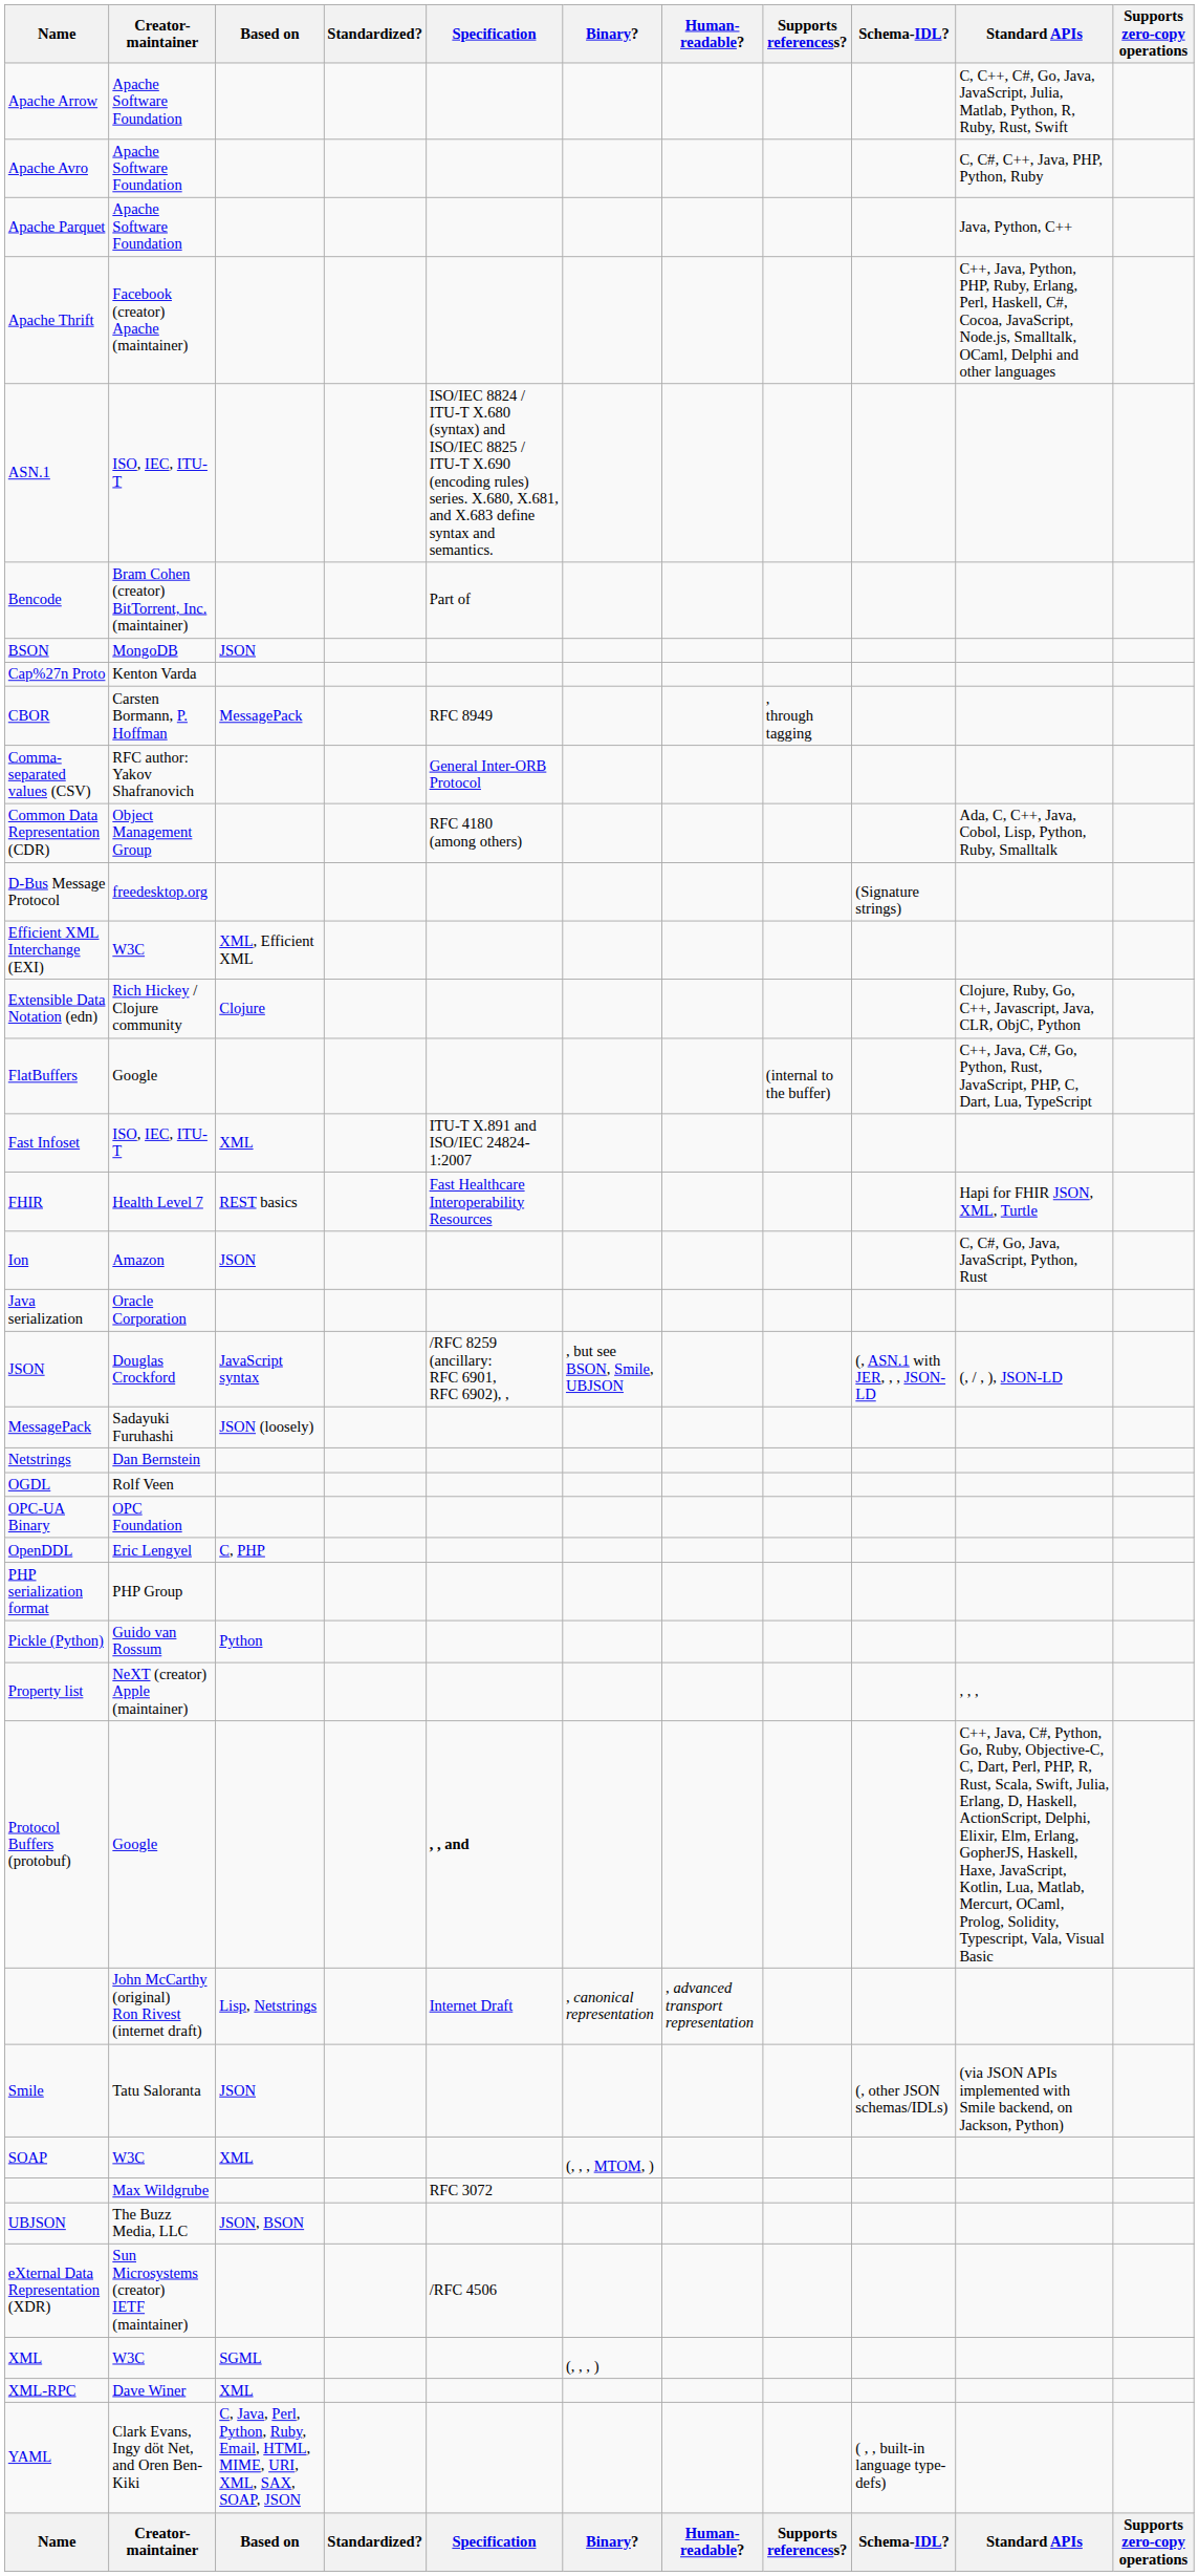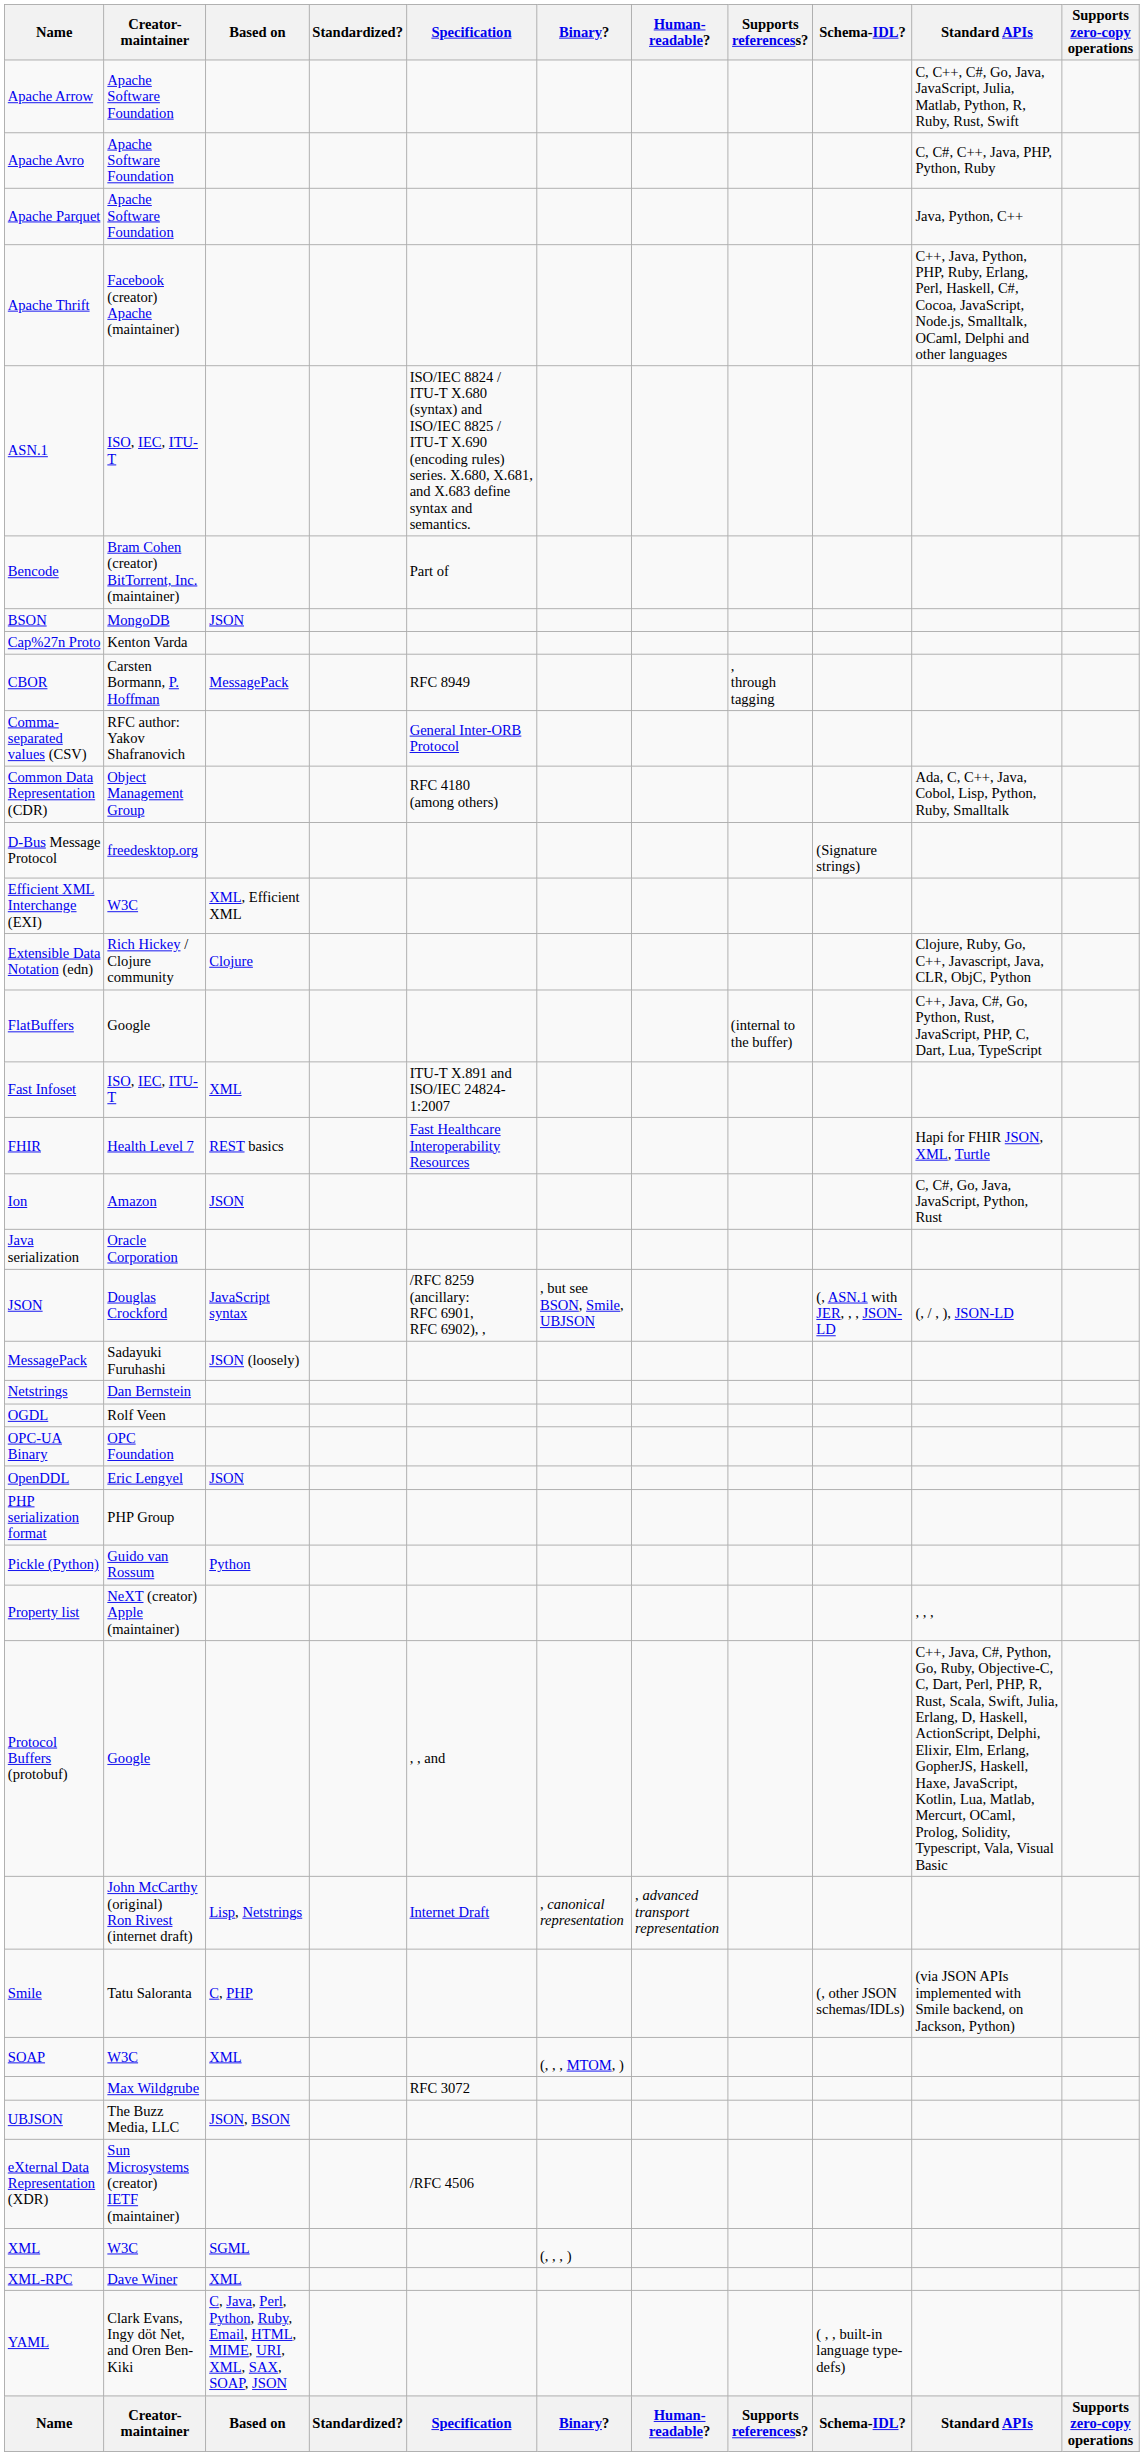 <table class="wikitable sortable sort-under mw-collapsible sticky-table-head sticky-table-col1">
 <tr>
 <th>Name</th>
 <th>Creator-maintainer</th>
 <th>Based on</th>
 <th>Standardized?</th>
 <th><a href='#'>Specification</a></th>
 <th><a href='#'>Binary</a>?</th>
 <th><a href='#'>Human-readable</a>?</th>
 <th>Supports <a href='#'>references</a>s?</th>
 <th>Schema-<a href='#'>IDL</a>?</th>
 <th>Standard <a href='#'>APIs</a></th>
 <th>Supports <a href='#'>zero-copy</a> operations</th>
 </tr>
 <tr>
 <td><a href='#'>Apache Arrow</a></td>
 <td><a href='#'>Apache Software Foundation</a></td>
 <td></td>
 <td></td>
 <td></td>
 <td></td>
 <td></td>
 <td></td>
 <td></td>
 <td>C, C++, C#, Go, Java, JavaScript, Julia, Matlab, Python, R, Ruby,  Rust, Swift</td>
 <td></td>
 </tr>
 <tr>
 <td><a href='#'>Apache Avro</a></td>
 <td><a href='#'>Apache Software Foundation</a></td>
 <td></td>
 <td></td>
 <td></td>
 <td></td>
 <td></td>
 <td></td>
 <td></td>
 <td>C, C#, C++, Java, PHP, Python, Ruby</td>
 <td></td>
 </tr>
 <tr>
 <td><a href='#'>Apache Parquet</a></td>
 <td><a href='#'>Apache Software Foundation</a></td>
 <td></td>
 <td></td>
 <td></td>
 <td></td>
 <td></td>
 <td></td>
 <td></td>
 <td>Java, Python, C++</td>
 <td></td>
 </tr>
 <tr>
 <td><a href='#'>Apache Thrift</a></td>
 <td><a href='#'>Facebook</a> (creator)<br><a href='#'>Apache</a> (maintainer)</td>
 <td></td>
 <td></td>
 <td></td>
 <td></td>
 <td></td>
 <td></td>
 <td></td>
 <td>C++, Java, Python, PHP, Ruby, Erlang, Perl, Haskell, C#, Cocoa, JavaScript, Node.js, Smalltalk, OCaml, Delphi and other languages</td>
 <td></td>
 </tr>
 <tr>
 <td><a href='#'>ASN.1</a></td>
 <td><a href='#'>ISO</a>, <a href='#'>IEC</a>, <a href='#'>ITU-T</a></td>
 <td></td>
 <td></td>
 <td>ISO/IEC 8824 / ITU-T X.680 (syntax) and ISO/IEC 8825 / ITU-T X.690 (encoding rules) series. X.680, X.681, and X.683 define syntax and semantics.</td>
 <td></td>
 <td></td>
 <td></td>
 <td></td>
 <td></td>
 <td></td>
 </tr>
 <tr>
 <td><a href='#'>Bencode</a></td>
 <td><a href='#'>Bram Cohen</a> (creator)<br><a href='#'>BitTorrent, Inc.</a> (maintainer)</td>
 <td></td>
 <td></td>
 <td>Part of </td>
 <td></td>
 <td></td>
 <td></td>
 <td></td>
 <td></td>
 <td></td>
 </tr>
 <tr>
 <td><a href='#'>BSON</a></td>
 <td><a href='#'>MongoDB</a></td>
 <td><a href='#'>JSON</a></td>
 <td></td>
 <td></td>
 <td></td>
 <td></td>
 <td></td>
 <td></td>
 <td></td>
 <td></td>
 </tr>
 <tr>
 <td><a href='#'>Cap%27n Proto</a></td>
 <td>Kenton Varda</td>
 <td></td>
 <td></td>
 <td></td>
 <td></td>
 <td></td>
 <td></td>
 <td></td>
 <td></td>
 <td></td>
 </tr>
 <tr>
 <td><a href='#'>CBOR</a></td>
 <td>Carsten Bormann, <a href='#'>P. Hoffman</a></td>
 <td><a href='#'>MessagePack</a></td>
 <td></td>
 <td>RFC 8949</td>
 <td></td>
 <td></td>
 <td>, <br>through tagging</td>
 <td></td>
 <td></td>
 <td></td>
 </tr>
 <tr>
 <td><a href='#'>Comma-separated values</a> (CSV)</td>
 <td>RFC author:<br>Yakov Shafranovich</td>
 <td></td>
 <td></td>
 <td><a href='#'>General Inter-ORB Protocol</a></td>
 <td></td>
 <td></td>
 <td></td>
 <td></td>
 <td></td>
 <td></td>
 </tr>
 <tr>
 <td><a href='#'>Common Data Representation</a> (CDR)</td>
 <td><a href='#'>Object Management Group</a></td>
 <td></td>
 <td></td>
 <td>RFC 4180<br>(among others)</td>
 <td></td>
 <td></td>
 <td></td>
 <td></td>
 <td>Ada, C, C++, Java, Cobol, Lisp, Python, Ruby, Smalltalk</td>
 <td></td>
 </tr>
 <tr>
 <td><a href='#'>D-Bus</a> Message Protocol</td>
 <td><a href='#'>freedesktop.org</a></td>
 <td></td>
 <td></td>
 <td></td>
 <td></td>
 <td></td>
 <td></td>
 <td><br>(Signature strings)</td>
 <td></td>
 <td></td>
 </tr>
 <tr>
 <td><a href='#'>Efficient XML Interchange</a> (EXI)</td>
 <td><a href='#'>W3C</a></td>
 <td><a href='#'>XML</a>, Efficient XML</td>
 <td></td>
 <td></td>
 <td></td>
 <td></td>
 <td></td>
 <td></td>
 <td></td>
 <td></td>
 </tr>
 <tr>
 <td><a href='#'>Extensible Data Notation</a> (edn)</td>
 <td><a href='#'>Rich Hickey</a> / Clojure community</td>
 <td><a href='#'>Clojure</a></td>
 <td></td>
 <td></td>
 <td></td>
 <td></td>
 <td></td>
 <td></td>
 <td>Clojure, Ruby, Go, C++, Javascript, Java, CLR, ObjC, Python</td>
 <td></td>
 </tr>
 <tr>
 <td><a href='#'>FlatBuffers</a></td>
 <td>Google</td>
 <td></td>
 <td></td>
 <td></td>
 <td></td>
 <td></td>
 <td><br>(internal to the buffer)</td>
 <td></td>
 <td>C++, Java, C#, Go, Python, Rust, JavaScript, PHP, C, Dart, Lua, TypeScript</td>
 <td></td>
 </tr>
 <tr>
 <td><a href='#'>Fast Infoset</a></td>
 <td><a href='#'>ISO</a>, <a href='#'>IEC</a>, <a href='#'>ITU-T</a></td>
 <td><a href='#'>XML</a></td>
 <td></td>
 <td>ITU-T X.891 and ISO/IEC 24824-1:2007</td>
 <td></td>
 <td></td>
 <td></td>
 <td></td>
 <td></td>
 <td></td>
 </tr>
 <tr>
 <td><a href='#'>FHIR</a></td>
 <td><a href='#'>Health Level 7</a></td>
 <td><a href='#'>REST</a> basics</td>
 <td></td>
 <td><a href='#'>Fast Healthcare Interoperability Resources</a></td>
 <td></td>
 <td></td>
 <td></td>
 <td></td>
 <td>Hapi for FHIR <a href='#'>JSON</a>, <a href='#'>XML</a>, <a href='#'>Turtle</a></td>
 <td></td>
 </tr>
 <tr>
 <td><a href='#'>Ion</a></td>
 <td><a href='#'>Amazon</a></td>
 <td><a href='#'>JSON</a></td>
 <td></td>
 <td></td>
 <td></td>
 <td></td>
 <td></td>
 <td></td>
 <td>C, C#, Go, Java, JavaScript, Python, Rust</td>
 <td></td>
 </tr>
 <tr>
 <td><a href='#'>Java</a> serialization</td>
 <td><a href='#'>Oracle Corporation</a></td>
 <td></td>
 <td></td>
 <td></td>
 <td></td>
 <td></td>
 <td></td>
 <td></td>
 <td></td>
 <td></td>
 </tr>
 <tr>
 <td><a href='#'>JSON</a></td>
 <td><a href='#'>Douglas Crockford</a></td>
 <td><a href='#'>JavaScript syntax</a></td>
 <td></td>
 <td>/RFC 8259<br>(ancillary:<br>RFC 6901,<br>RFC 6902), , </td>
 <td>, but see <a href='#'>BSON</a>, <a href='#'>Smile</a>, <a href='#'>UBJSON</a></td>
 <td></td>
 <td></td>
 <td><br>(, <a href='#'>ASN.1</a> with <a href='#'>JER</a>,  , , <a href='#'>JSON-LD</a></td>
 <td><br>(,  / , ), <a href='#'>JSON-LD</a></td>
 <td></td>
 </tr>
 <tr>
 <td><a href='#'>MessagePack</a></td>
 <td>Sadayuki Furuhashi</td>
 <td><a href='#'>JSON</a> (loosely)</td>
 <td></td>
 <td></td>
 <td></td>
 <td></td>
 <td></td>
 <td></td>
 <td></td>
 <td></td>
 </tr>
 <tr>
 <td><a href='#'>Netstrings</a></td>
 <td><a href='#'>Dan Bernstein</a></td>
 <td></td>
 <td></td>
 <td></td>
 <td></td>
 <td></td>
 <td></td>
 <td></td>
 <td></td>
 <td></td>
 </tr>
 <tr>
 <td><a href='#'>OGDL</a></td>
 <td>Rolf Veen</td>
 <td></td>
 <td></td>
 <td></td>
 <td></td>
 <td></td>
 <td></td>
 <td></td>
 <td></td>
 <td></td>
 </tr>
 <tr>
 <td><a href='#'>OPC-UA Binary</a></td>
 <td><a href='#'>OPC Foundation</a></td>
 <td></td>
 <td></td>
 <td></td>
 <td></td>
 <td></td>
 <td></td>
 <td></td>
 <td></td>
 <td></td>
 </tr>
 <tr>
 <td><a href='#'>OpenDDL</a></td>
 <td><a href='#'>Eric Lengyel</a></td>
-<td><a href='#'>C</a>, <a href='#'>PHP</a></td>
+<td><a href='#'>JSON</a></td>
 <td></td>
 <td></td>
 <td></td>
 <td></td>
 <td></td>
 <td></td>
 <td></td>
 <td></td>
 </tr>
 <tr>
 <td><a href='#'>PHP serialization format</a></td>
 <td>PHP Group</td>
 <td></td>
 <td></td>
 <td></td>
 <td></td>
 <td></td>
 <td></td>
 <td></td>
 <td></td>
 <td></td>
 </tr>
 <tr>
 <td><a href='#'>Pickle (Python)</a></td>
 <td><a href='#'>Guido van Rossum</a></td>
 <td><a href='#'>Python</a></td>
 <td></td>
 <td></td>
 <td></td>
 <td></td>
 <td></td>
 <td></td>
 <td></td>
 <td></td>
 </tr>
 <tr>
 <td><a href='#'>Property list</a></td>
 <td><a href='#'>NeXT</a> (creator)<br><a href='#'>Apple</a> (maintainer)</td>
 <td></td>
 <td></td>
 <td></td>
 <td></td>
 <td></td>
 <td></td>
 <td></td>
 <td>, , , </td>
 <td></td>
 </tr>
 <tr>
 <td><a href='#'>Protocol Buffers</a> (protobuf)</td>
 <td><a href='#'>Google</a></td>
 <td></td>
 <td></td>
-<td><strong>, , and </strong></td>
+<td>, , and </td>
 <td></td>
 <td></td>
 <td></td>
 <td></td>
 <td>C++, Java, C#, Python, Go, Ruby, Objective-C, C, Dart, Perl, PHP, R, Rust, Scala, Swift, Julia, Erlang, D, Haskell, ActionScript, Delphi, Elixir, Elm, Erlang, GopherJS, Haskell, Haxe, JavaScript, Kotlin, Lua, Matlab, Mercurt, OCaml, Prolog, Solidity, Typescript, Vala, Visual Basic</td>
 <td></td>
 </tr>
 <tr>
 <td></td>
 <td><a href='#'>John McCarthy</a> (original)<br><a href='#'>Ron Rivest</a> (internet draft)</td>
 <td><a href='#'>Lisp</a>, <a href='#'>Netstrings</a></td>
 <td></td>
 <td>  <a href='#'>Internet Draft</a></td>
 <td>, <em>canonical representation</em></td>
 <td>, <em>advanced transport representation</em></td>
 <td></td>
 <td></td>
 <td></td>
 <td></td>
 </tr>
 <tr>
 <td><a href='#'>Smile</a></td>
 <td>Tatu Saloranta</td>
-<td><a href='#'>JSON</a></td>
+<td><a href='#'>C</a>, <a href='#'>PHP</a></td>
 <td></td>
 <td></td>
 <td></td>
 <td></td>
 <td></td>
 <td><br>(, other JSON schemas/IDLs)</td>
 <td><br>(via JSON APIs implemented with Smile backend, on Jackson, Python)</td>
 <td></td>
 </tr>
 <tr>
 <td><a href='#'>SOAP</a></td>
 <td><a href='#'>W3C</a></td>
 <td><a href='#'>XML</a></td>
 <td></td>
 <td><br><br></td>
 <td><br>(, , , <a href='#'>MTOM</a>, )</td>
 <td></td>
 <td></td>
 <td></td>
 <td></td>
 <td></td>
 </tr>
 <tr>
 <td></td>
 <td><a href='#'>Max Wildgrube</a></td>
 <td></td>
 <td></td>
 <td>RFC 3072</td>
 <td></td>
 <td></td>
 <td></td>
 <td></td>
 <td></td>
 <td></td>
 </tr>
 <tr>
 <td><a href='#'>UBJSON</a></td>
 <td>The Buzz Media, LLC</td>
 <td><a href='#'>JSON</a>, <a href='#'>BSON</a></td>
 <td></td>
 <td></td>
 <td></td>
 <td></td>
 <td></td>
 <td></td>
 <td></td>
 <td></td>
 </tr>
 <tr>
 <td><a href='#'>eXternal Data Representation</a> (XDR)</td>
 <td><a href='#'>Sun Microsystems</a> (creator)<br><a href='#'>IETF</a> (maintainer)</td>
 <td></td>
 <td></td>
 <td>/RFC 4506</td>
 <td></td>
 <td></td>
 <td></td>
 <td></td>
 <td></td>
 <td></td>
 </tr>
 <tr>
 <td><a href='#'>XML</a></td>
 <td><a href='#'>W3C</a></td>
 <td><a href='#'>SGML</a></td>
 <td></td>
 <td><br><br></td>
 <td><br>(, , , )</td>
 <td></td>
 <td></td>
 <td></td>
 <td></td>
 <td></td>
 </tr>
 <tr>
 <td><a href='#'>XML-RPC</a></td>
 <td><a href='#'>Dave Winer</a></td>
 <td><a href='#'>XML</a></td>
 <td></td>
 <td></td>
 <td></td>
 <td></td>
 <td></td>
 <td></td>
 <td></td>
 <td></td>
 </tr>
 <tr>
 <td><a href='#'>YAML</a></td>
 <td>Clark Evans,<br>Ingy döt Net,<br>and Oren Ben-Kiki</td>
 <td><a href='#'>C</a>, <a href='#'>Java</a>, <a href='#'>Perl</a>, <a href='#'>Python</a>, <a href='#'>Ruby</a>, <a href='#'>Email</a>, <a href='#'>HTML</a>, <a href='#'>MIME</a>, <a href='#'>URI</a>, <a href='#'>XML</a>, <a href='#'>SAX</a>, <a href='#'>SOAP</a>, <a href='#'>JSON</a></td>
 <td></td>
 <td></td>
 <td></td>
 <td></td>
 <td></td>
 <td><br>( , , built-in language type-defs)</td>
 <td></td>
 <td></td>
 </tr>
 <tr>
 <th>Name</th>
 <th>Creator-maintainer</th>
 <th>Based on</th>
 <th>Standardized?</th>
 <th><a href='#'>Specification</a></th>
 <th><a href='#'>Binary</a>?</th>
 <th><a href='#'>Human-readable</a>?</th>
 <th>Supports <a href='#'>references</a>s?</th>
 <th>Schema-<a href='#'>IDL</a>?</th>
 <th>Standard <a href='#'>APIs</a></th>
 <th>Supports <a href='#'>zero-copy</a> operations</th>
 </tr>
 </table>
